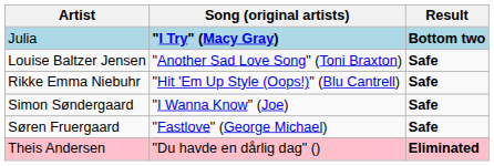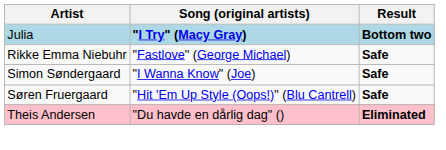 <table class=wikitable>
 <tr>
 <th>Artist</th>
 <th>Song (original artists)</th>
 <th>Result</th>
 </tr>
 <tr style="background:lightblue;">
 <td>Julia</td>
 <td><strong>"<a href='#'>I Try</a>" (<a href='#'>Macy Gray</a>)</strong></td>
 <td><strong>Bottom two</strong></td>
 </tr>
 <tr>
-<td>Louise Baltzer Jensen</td>
-<td>"<a href='#'>Another Sad Love Song</a>" (<a href='#'>Toni Braxton</a>)</td>
-<td><strong>Safe</strong></td>
-</tr>
-<tr>
 <td>Rikke Emma Niebuhr</td>
-<td>"<a href='#'>Hit 'Em Up Style (Oops!)</a>" (<a href='#'>Blu Cantrell</a>)</td>
+<td>"<a href='#'>Fastlove</a>" (<a href='#'>George Michael</a>)</td>
 <td><strong>Safe</strong></td>
 </tr>
 <tr>
 <td>Simon Søndergaard</td>
 <td>"<a href='#'>I Wanna Know</a>" (<a href='#'>Joe</a>)</td>
 <td><strong>Safe</strong></td>
 </tr>
 <tr>
 <td>Søren Fruergaard</td>
-<td>"<a href='#'>Fastlove</a>" (<a href='#'>George Michael</a>)</td>
+<td>"<a href='#'>Hit 'Em Up Style (Oops!)</a>" (<a href='#'>Blu Cantrell</a>)</td>
 <td><strong>Safe</strong></td>
 </tr>
 <tr style="background:pink;">
 <td>Theis Andersen</td>
 <td>"Du havde en dårlig dag" ()</td>
 <td><strong>Eliminated</strong></td>
 </tr>
 </table>
